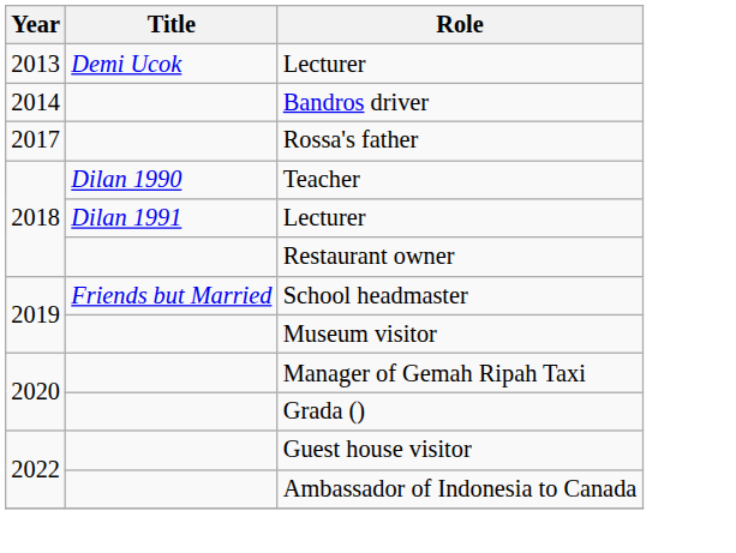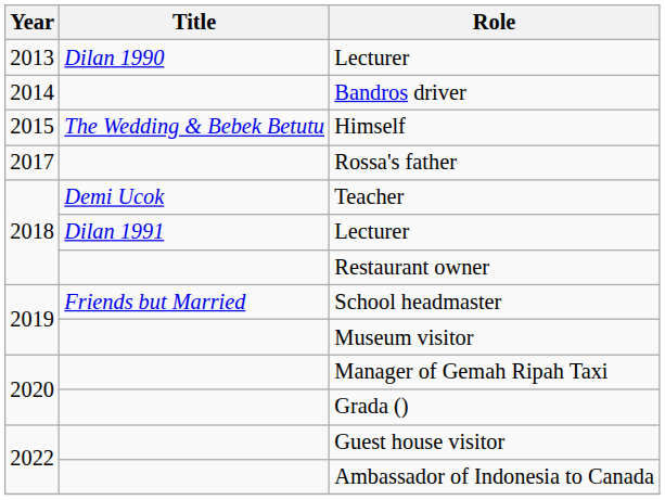 <table class="wikitable sortable">
 <tr>
 <th scope="col">Year</th>
 <th scope="col">Title</th>
 <th scope="col">Role</th>
 </tr>
 <tr>
 <td>2013</td>
-<td><em><a href='#'>Demi Ucok</a></em></td>
+<td><em><a href='#'>Dilan 1990</a></em></td>
 <td>Lecturer</td>
 </tr>
 <tr>
 <td>2014</td>
 <td><em></em></td>
 <td><a href='#'>Bandros</a> driver</td>
 </tr>
 <tr>
+<td>2015</td>
+<td><em><a href='#'>The Wedding & Bebek Betutu</a></em></td>
+<td>Himself</td>
+</tr>
+<tr>
 <td>2017</td>
 <td><em></em></td>
 <td>Rossa's father</td>
 </tr>
 <tr>
 <td rowspan="3">2018</td>
-<td><em><a href='#'>Dilan 1990</a></em></td>
+<td><em><a href='#'>Demi Ucok</a></em></td>
 <td>Teacher</td>
 </tr>
 <tr>
 <td><em><a href='#'>Dilan 1991</a></em></td>
 <td>Lecturer</td>
 </tr>
 <tr>
 <td><em></em></td>
 <td>Restaurant owner</td>
 </tr>
 <tr>
 <td rowspan="2">2019</td>
 <td><em><a href='#'>Friends but Married</a></em></td>
 <td>School headmaster</td>
 </tr>
 <tr>
 <td><em></em></td>
 <td>Museum visitor</td>
 </tr>
 <tr>
 <td rowspan="2">2020</td>
 <td><em></em></td>
 <td>Manager of Gemah Ripah Taxi</td>
 </tr>
 <tr>
 <td><em></em></td>
 <td>Grada ()</td>
 </tr>
 <tr>
 <td rowspan="2">2022</td>
 <td><em></em></td>
 <td>Guest house visitor</td>
 </tr>
 <tr>
 <td><em></em></td>
 <td>Ambassador of Indonesia to Canada</td>
 </tr>
 <tr>
 </tr>
 </table>
